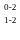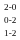 <table style="width:50%;" cellspacing="1">
 <tr>
 <th width=15%></th>
 <th width=10%></th>
 <th width=15%></th>
 </tr>
 <tr>
+</tr>
+<tr style=font-size:90%>
+<td align=right></td>
+<td align=center>2-0</td>
+<td></td>
 </tr>
 <tr style=font-size:90%>
 <td align=right></td>
 <td align=center>0-2</td>
 <td></td>
 </tr>
 <tr style=font-size:90%>
 <td align=right></td>
 <td align=center>1-2</td>
 <td></td>
 </tr>
 </table>
